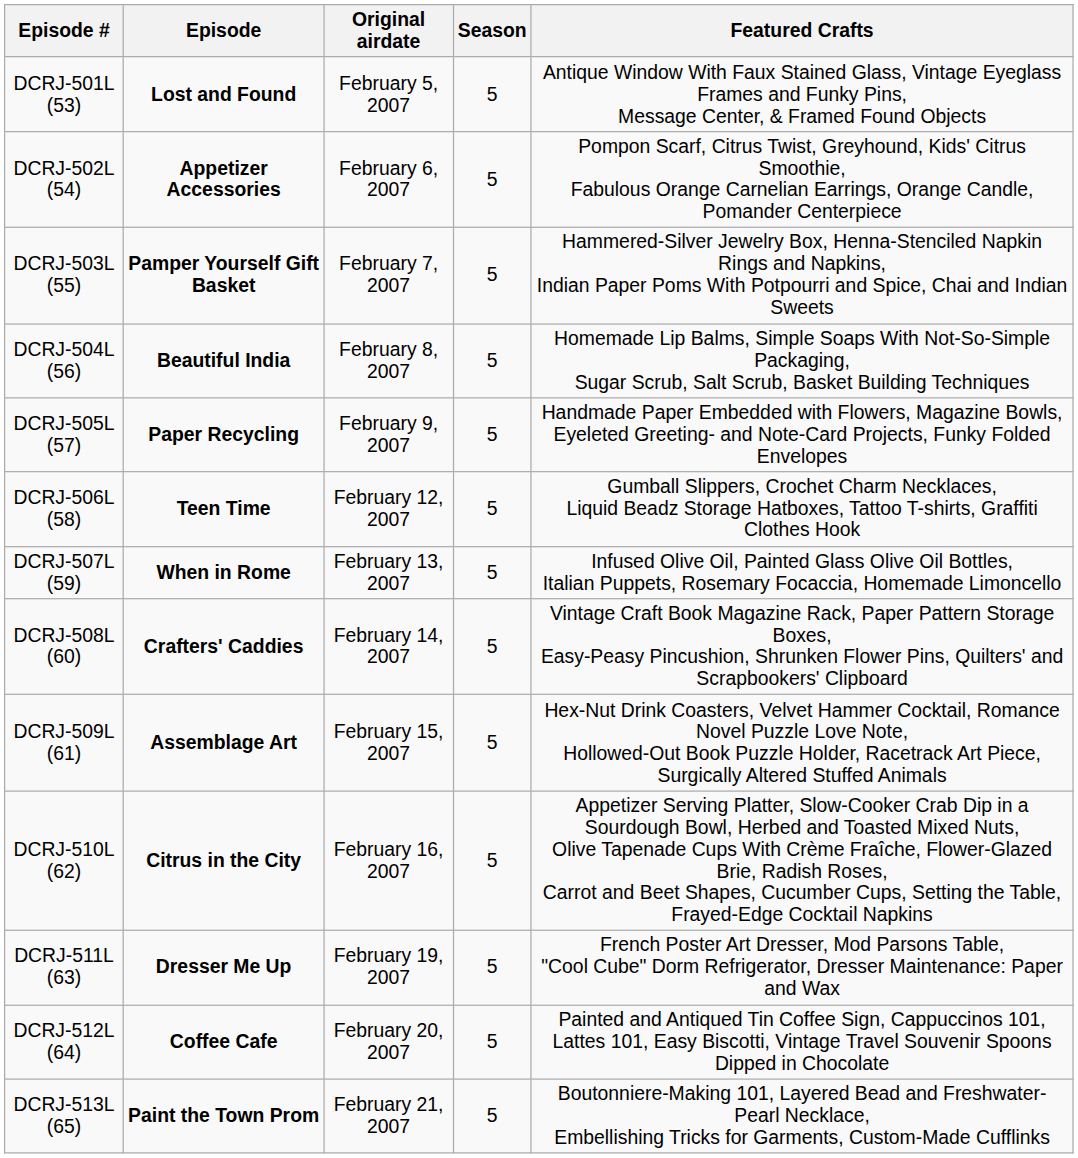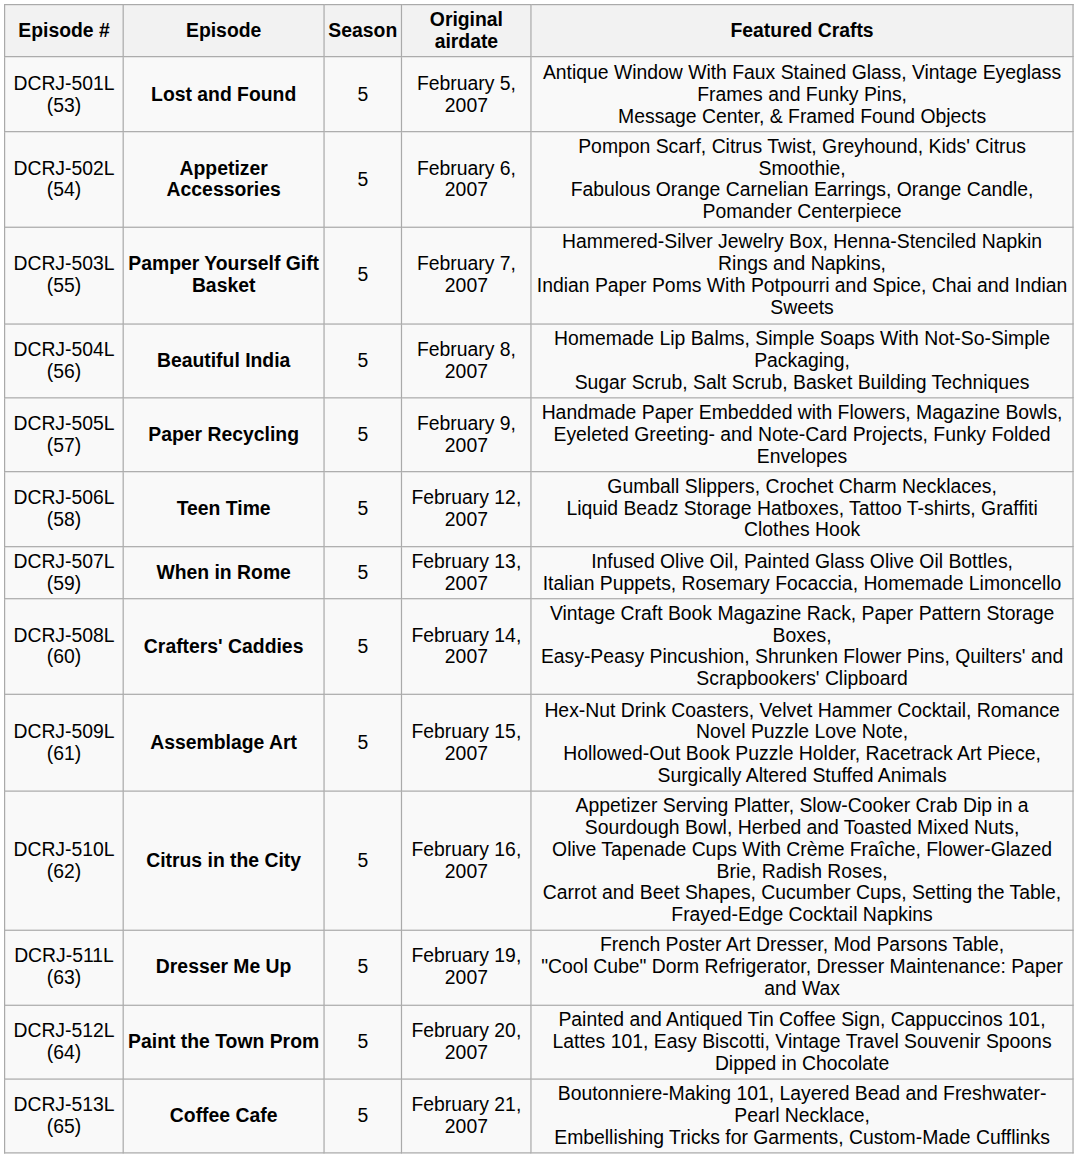 <table class="wikitable" style="margin:1em auto; text-align:center;">
 <tr>
 <th>Episode #</th>
 <th>Episode</th>
+<th>Season</th>
 <th>Original airdate</th>
-<th>Season</th>
 <th>Featured Crafts</th>
 </tr>
 <tr>
 <td>DCRJ-501L (53)</td>
 <td><strong>Lost and Found</strong></td>
+<td>5</td>
 <td>February 5, 2007</td>
-<td>5</td>
 <td>Antique Window With Faux Stained Glass, Vintage Eyeglass Frames and Funky Pins,<br>Message Center, & Framed Found Objects</td>
 </tr>
 <tr>
 <td>DCRJ-502L (54)</td>
 <td><strong>Appetizer Accessories</strong></td>
+<td>5</td>
 <td>February 6, 2007</td>
-<td>5</td>
 <td>Pompon Scarf, Citrus Twist, Greyhound, Kids' Citrus Smoothie,<br>Fabulous Orange Carnelian Earrings, Orange Candle, Pomander Centerpiece</td>
 </tr>
 <tr>
 <td>DCRJ-503L (55)</td>
 <td><strong>Pamper Yourself Gift Basket</strong></td>
+<td>5</td>
 <td>February 7, 2007</td>
-<td>5</td>
 <td>Hammered-Silver Jewelry Box, Henna-Stenciled Napkin Rings and Napkins,<br>Indian Paper Poms With Potpourri and Spice, Chai and Indian Sweets</td>
 </tr>
 <tr>
 <td>DCRJ-504L (56)</td>
 <td><strong>Beautiful India</strong></td>
+<td>5</td>
 <td>February 8, 2007</td>
-<td>5</td>
 <td>Homemade Lip Balms, Simple Soaps With Not-So-Simple Packaging,<br>Sugar Scrub, Salt Scrub, Basket Building Techniques</td>
 </tr>
 <tr>
 <td>DCRJ-505L (57)</td>
 <td><strong>Paper Recycling</strong></td>
+<td>5</td>
 <td>February 9, 2007</td>
-<td>5</td>
 <td>Handmade Paper Embedded with Flowers, Magazine Bowls,<br>Eyeleted Greeting- and Note-Card Projects, Funky Folded Envelopes</td>
 </tr>
 <tr>
 <td>DCRJ-506L (58)</td>
 <td><strong>Teen Time</strong></td>
+<td>5</td>
 <td>February 12, 2007</td>
-<td>5</td>
 <td>Gumball Slippers, Crochet Charm Necklaces,<br>Liquid Beadz Storage Hatboxes, Tattoo T-shirts, Graffiti Clothes Hook</td>
 </tr>
 <tr>
 <td>DCRJ-507L (59)</td>
 <td><strong>When in Rome</strong></td>
+<td>5</td>
 <td>February 13, 2007</td>
-<td>5</td>
 <td>Infused Olive Oil, Painted Glass Olive Oil Bottles,<br>Italian Puppets, Rosemary Focaccia, Homemade Limoncello</td>
 </tr>
 <tr>
 <td>DCRJ-508L (60)</td>
 <td><strong>Crafters' Caddies</strong></td>
+<td>5</td>
 <td>February 14, 2007</td>
-<td>5</td>
 <td>Vintage Craft Book Magazine Rack, Paper Pattern Storage Boxes,<br>Easy-Peasy Pincushion, Shrunken Flower Pins, Quilters' and Scrapbookers' Clipboard</td>
 </tr>
 <tr>
 <td>DCRJ-509L (61)</td>
 <td><strong>Assemblage Art</strong></td>
+<td>5</td>
 <td>February 15, 2007</td>
-<td>5</td>
 <td>Hex-Nut Drink Coasters, Velvet Hammer Cocktail, Romance Novel Puzzle Love Note,<br>Hollowed-Out Book Puzzle Holder, Racetrack Art Piece, Surgically Altered Stuffed Animals</td>
 </tr>
 <tr>
 <td>DCRJ-510L (62)</td>
 <td><strong>Citrus in the City</strong></td>
+<td>5</td>
 <td>February 16, 2007</td>
-<td>5</td>
 <td>Appetizer Serving Platter, Slow-Cooker Crab Dip in a Sourdough Bowl, Herbed and Toasted Mixed Nuts,<br>Olive Tapenade Cups With Crème Fraîche, Flower-Glazed Brie, Radish Roses,<br>Carrot and Beet Shapes, Cucumber Cups, Setting the Table, Frayed-Edge Cocktail Napkins</td>
 </tr>
 <tr>
 <td>DCRJ-511L (63)</td>
 <td><strong>Dresser Me Up</strong></td>
+<td>5</td>
 <td>February 19, 2007</td>
-<td>5</td>
 <td>French Poster Art Dresser, Mod Parsons Table,<br>"Cool Cube" Dorm Refrigerator, Dresser Maintenance: Paper and Wax</td>
 </tr>
 <tr>
 <td>DCRJ-512L (64)</td>
-<td><strong>Coffee Cafe</strong></td>
+<td><strong>Paint the Town Prom</strong></td>
+<td>5</td>
 <td>February 20, 2007</td>
-<td>5</td>
 <td>Painted and Antiqued Tin Coffee Sign, Cappuccinos 101,<br>Lattes 101, Easy Biscotti, Vintage Travel Souvenir Spoons Dipped in Chocolate</td>
 </tr>
 <tr>
 <td>DCRJ-513L (65)</td>
-<td><strong>Paint the Town Prom</strong></td>
+<td><strong>Coffee Cafe</strong></td>
+<td>5</td>
 <td>February 21, 2007</td>
-<td>5</td>
 <td>Boutonniere-Making 101, Layered Bead and Freshwater-Pearl Necklace,<br>Embellishing Tricks for Garments, Custom-Made Cufflinks</td>
 </tr>
 </table>
